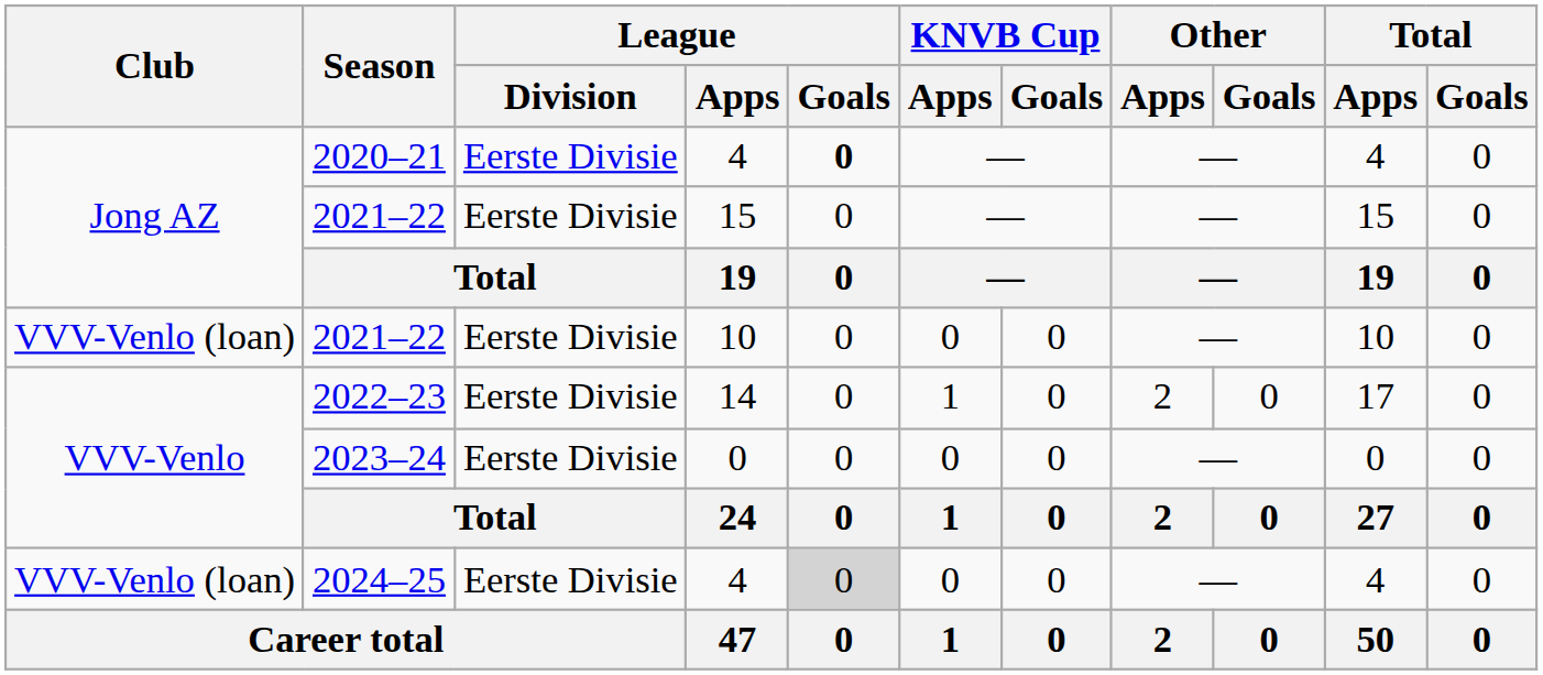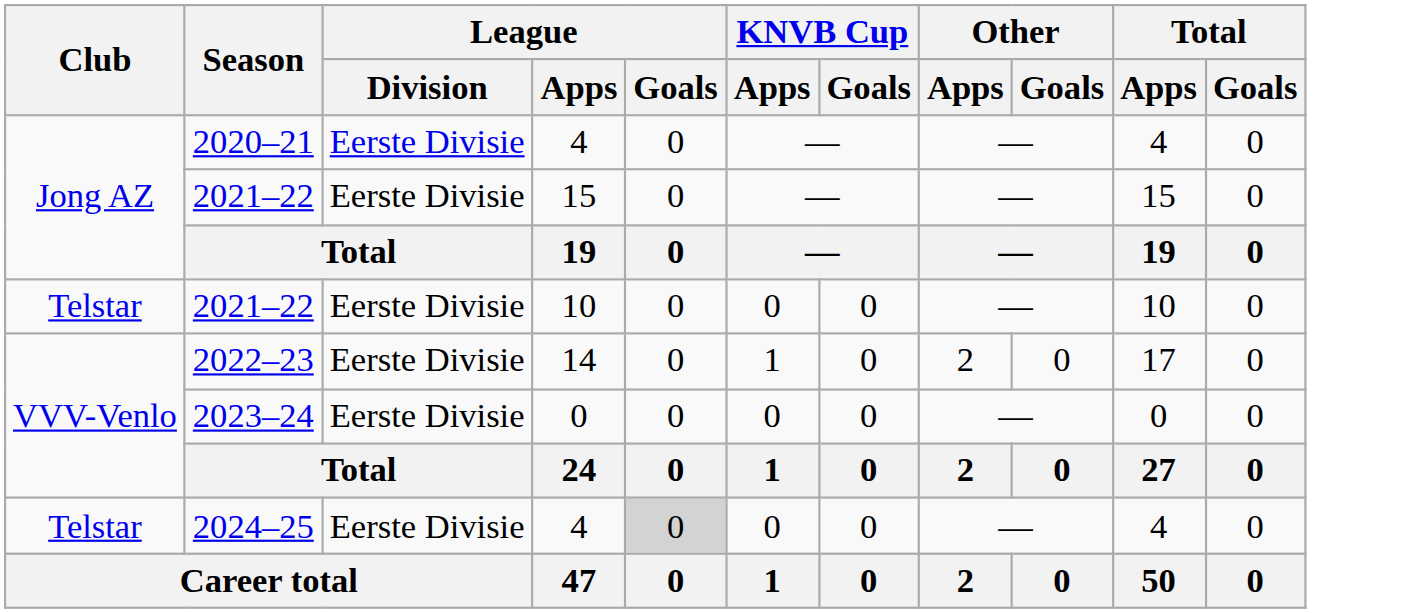 <table class="wikitable" style="text-align:center">
 <tr>
 <th rowspan="2">Club</th>
 <th rowspan="2">Season</th>
 <th colspan="3">League</th>
 <th colspan="2"><a href='#'>KNVB Cup</a></th>
 <th colspan="2">Other</th>
 <th colspan="2">Total</th>
 </tr>
 <tr>
 <th>Division</th>
 <th>Apps</th>
 <th>Goals</th>
 <th>Apps</th>
 <th>Goals</th>
 <th>Apps</th>
 <th>Goals</th>
 <th>Apps</th>
 <th>Goals</th>
 </tr>
 <tr>
 <td rowspan="3"><a href='#'>Jong AZ</a></td>
 <td><a href='#'>2020–21</a></td>
 <td><a href='#'>Eerste Divisie</a></td>
 <td>4</td>
-<td><strong>0</strong></td>
+<td>0</td>
 <td colspan="2">—</td>
 <td colspan="2">—</td>
 <td>4</td>
 <td>0</td>
 </tr>
 <tr>
 <td><a href='#'>2021–22</a></td>
 <td>Eerste Divisie</td>
 <td>15</td>
 <td>0</td>
 <td colspan="2">—</td>
 <td colspan="2">—</td>
 <td>15</td>
 <td>0</td>
 </tr>
 <tr>
 <th colspan="2">Total</th>
 <th>19</th>
 <th>0</th>
 <th colspan="2">—</th>
 <th colspan="2">—</th>
 <th>19</th>
 <th>0</th>
 </tr>
 <tr>
-<td><a href='#'>VVV-Venlo</a> (loan)</td>
+<td rowspan="1"><a href='#'>Telstar</a></td>
 <td><a href='#'>2021–22</a></td>
 <td>Eerste Divisie</td>
 <td>10</td>
 <td>0</td>
 <td>0</td>
 <td>0</td>
 <td colspan="2">—</td>
 <td>10</td>
 <td>0</td>
 </tr>
 <tr>
 <td rowspan="3"><a href='#'>VVV-Venlo</a></td>
 <td><a href='#'>2022–23</a></td>
 <td>Eerste Divisie</td>
 <td>14</td>
 <td>0</td>
 <td>1</td>
 <td>0</td>
 <td>2</td>
 <td>0</td>
 <td>17</td>
 <td>0</td>
 </tr>
 <tr>
 <td><a href='#'>2023–24</a></td>
 <td>Eerste Divisie</td>
 <td>0</td>
 <td>0</td>
 <td>0</td>
 <td>0</td>
 <td colspan="2">—</td>
 <td>0</td>
 <td>0</td>
 </tr>
 <tr>
 <th colspan="2">Total</th>
 <th>24</th>
 <th>0</th>
 <th>1</th>
 <th>0</th>
 <th>2</th>
 <th>0</th>
 <th>27</th>
 <th>0</th>
 </tr>
 <tr>
-<td><a href='#'>VVV-Venlo</a> (loan)</td>
+<td rowspan="1"><a href='#'>Telstar</a></td>
 <td><a href='#'>2024–25</a></td>
 <td>Eerste Divisie</td>
 <td>4</td>
 <td style="background: lightgrey;">0</td>
 <td>0</td>
 <td>0</td>
 <td colspan="2">—</td>
 <td>4</td>
 <td>0</td>
 </tr>
 <tr>
 <th colspan="3">Career total</th>
 <th>47</th>
 <th>0</th>
 <th>1</th>
 <th>0</th>
 <th>2</th>
 <th>0</th>
 <th>50</th>
 <th>0</th>
 </tr>
 </table>
